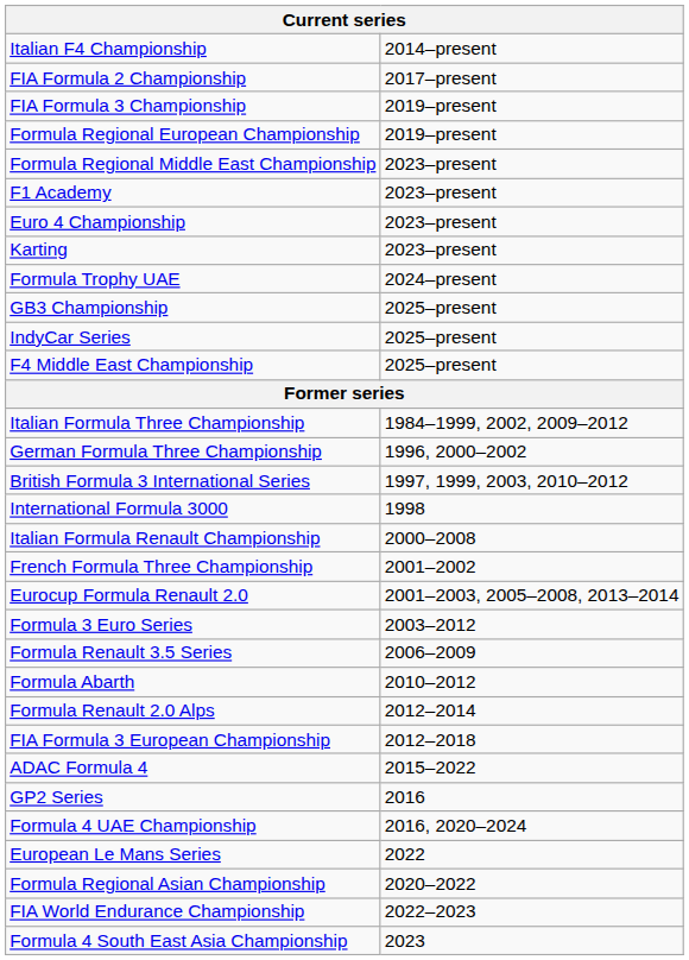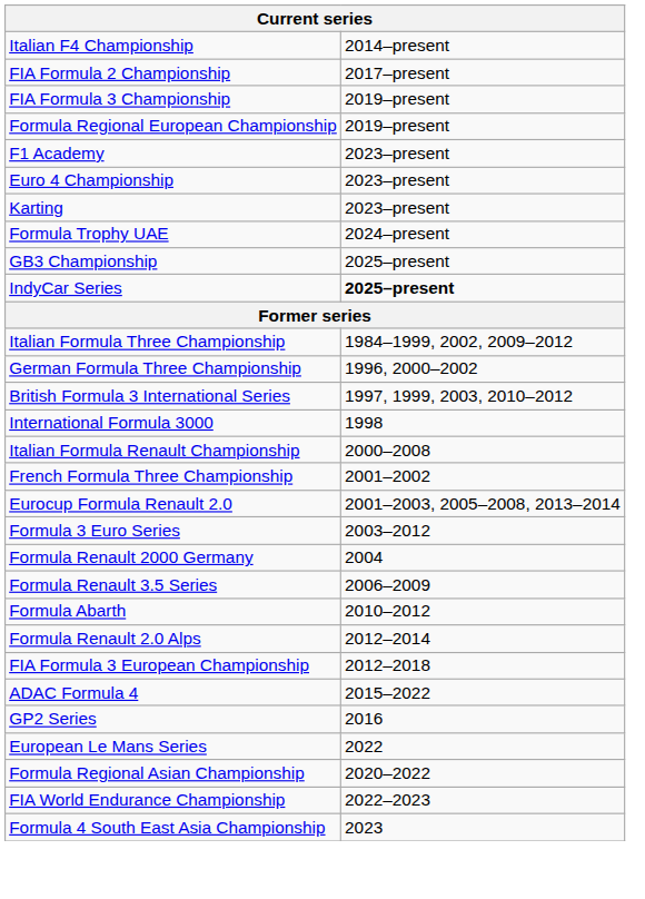 <table class="wikitable" style="font-size:85%">
 <tr>
 <th colspan=2>Current series</th>
 </tr>
 <tr>
 <td><a href='#'>Italian F4 Championship</a></td>
 <td>2014–present</td>
 </tr>
 <tr>
 <td><a href='#'>FIA Formula 2 Championship</a></td>
 <td>2017–present</td>
 </tr>
 <tr>
 <td><a href='#'>FIA Formula 3 Championship</a></td>
 <td>2019–present</td>
 </tr>
 <tr>
 <td><a href='#'>Formula Regional European Championship</a></td>
 <td>2019–present</td>
-</tr>
-<tr>
-<td><a href='#'>Formula Regional Middle East Championship</a></td>
-<td>2023–present</td>
 </tr>
 <tr>
 <td><a href='#'>F1 Academy</a></td>
 <td>2023–present</td>
 </tr>
 <tr>
 <td><a href='#'>Euro 4 Championship</a></td>
 <td>2023–present</td>
 </tr>
 <tr>
 <td><a href='#'>Karting</a></td>
 <td>2023–present</td>
 </tr>
 <tr>
 <td><a href='#'>Formula Trophy UAE</a></td>
 <td>2024–present</td>
 </tr>
 <tr>
 <td><a href='#'>GB3 Championship</a></td>
 <td>2025–present</td>
 </tr>
 <tr>
 <td><a href='#'>IndyCar Series</a></td>
-<td>2025–present</td>
-</tr>
-<tr>
-<td><a href='#'>F4 Middle East Championship</a></td>
-<td>2025–present</td>
+<td><strong>2025–present</strong></td>
 </tr>
 <tr>
 <th colspan=2>Former series</th>
 </tr>
 <tr>
 <td><a href='#'>Italian Formula Three Championship</a></td>
 <td>1984–1999, 2002, 2009–2012</td>
 </tr>
 <tr>
 <td><a href='#'>German Formula Three Championship</a></td>
 <td>1996, 2000–2002</td>
 </tr>
 <tr>
 <td><a href='#'>British Formula 3 International Series</a></td>
 <td>1997, 1999, 2003, 2010–2012</td>
 </tr>
 <tr>
 <td><a href='#'>International Formula 3000</a></td>
 <td>1998</td>
 </tr>
 <tr>
 <td><a href='#'>Italian Formula Renault Championship</a></td>
 <td>2000–2008</td>
 </tr>
 <tr>
 <td><a href='#'>French Formula Three Championship</a></td>
 <td>2001–2002</td>
 </tr>
 <tr>
 <td><a href='#'>Eurocup Formula Renault 2.0</a></td>
 <td>2001–2003, 2005–2008, 2013–2014</td>
 </tr>
 <tr>
 <td><a href='#'>Formula 3 Euro Series</a></td>
 <td>2003–2012</td>
 </tr>
 <tr>
+<td><a href='#'>Formula Renault 2000 Germany</a></td>
+<td>2004</td>
+</tr>
+<tr>
 <td><a href='#'>Formula Renault 3.5 Series</a></td>
 <td>2006–2009</td>
 </tr>
 <tr>
 <td><a href='#'>Formula Abarth</a></td>
 <td>2010–2012</td>
 </tr>
 <tr>
 <td><a href='#'>Formula Renault 2.0 Alps</a></td>
 <td>2012–2014</td>
 </tr>
 <tr>
 <td><a href='#'>FIA Formula 3 European Championship</a></td>
 <td>2012–2018</td>
 </tr>
 <tr>
 <td><a href='#'>ADAC Formula 4</a></td>
 <td>2015–2022</td>
 </tr>
 <tr>
 <td><a href='#'>GP2 Series</a></td>
 <td>2016</td>
 </tr>
 <tr>
-<td><a href='#'>Formula 4 UAE Championship</a></td>
-<td>2016, 2020–2024</td>
-</tr>
-<tr>
 <td><a href='#'>European Le Mans Series</a></td>
 <td>2022</td>
 </tr>
 <tr>
 <td><a href='#'>Formula Regional Asian Championship</a></td>
 <td>2020–2022</td>
 </tr>
 <tr>
 <td><a href='#'>FIA World Endurance Championship</a></td>
 <td>2022–2023</td>
 </tr>
 <tr>
 <td><a href='#'>Formula 4 South East Asia Championship</a></td>
 <td>2023</td>
 </tr>
 </table>
